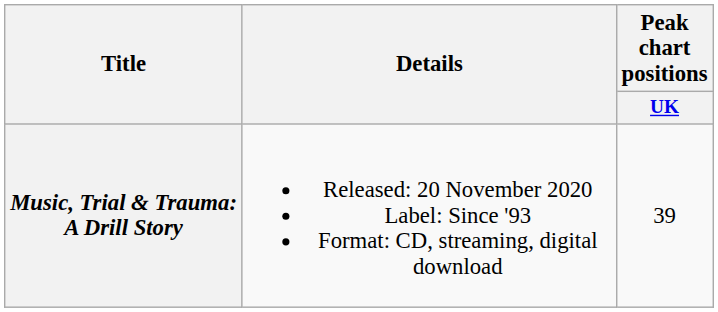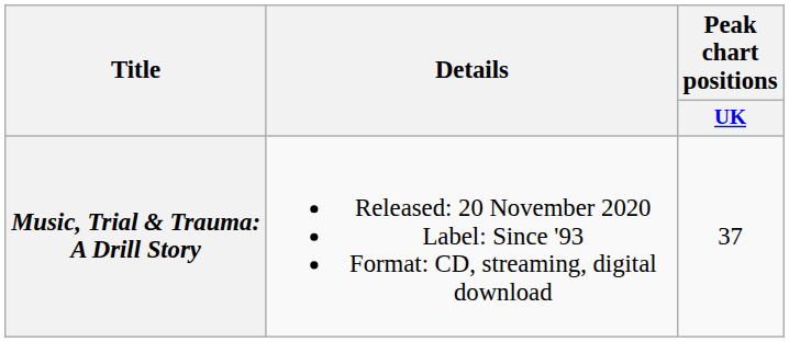 <table class="wikitable plainrowheaders" style="text-align:center">
 <tr>
 <th scope="col" rowspan="2" style="width:10em">Title</th>
 <th scope="col" rowspan="2" style="width:16em">Details</th>
 <th scope="col" colspan="1">Peak chart positions</th>
 </tr>
 <tr>
 <th scope="col" style="width:3em;font-size:85%;"><a href='#'>UK</a><br></th>
 </tr>
 <tr>
 <th scope="row"><em>Music, Trial & Trauma: A Drill Story</em></th>
 <td><br><ul><li>Released: 20 November 2020</li><li>Label: Since '93</li><li>Format: CD, streaming, digital download</li></ul></td>
-<td>39</td>
+<td>37</td>
 </tr>
 </table>
